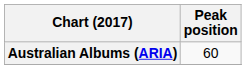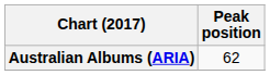 <table class="wikitable sortable plainrowheaders" style="text-align:center">
 <tr>
 <th scope="col">Chart (2017)</th>
 <th scope="col">Peak<br> position</th>
 </tr>
 <tr>
 <th scope="row">Australian Albums (<a href='#'>ARIA</a>)</th>
-<td>60</td>
+<td>62</td>
 </tr>
 <tr>
 </tr>
 <tr>
 </tr>
 <tr>
 </tr>
 <tr>
 </tr>
 <tr>
 </tr>
 <tr>
 </tr>
 <tr>
 </tr>
 <tr>
 </tr>
 </table>
